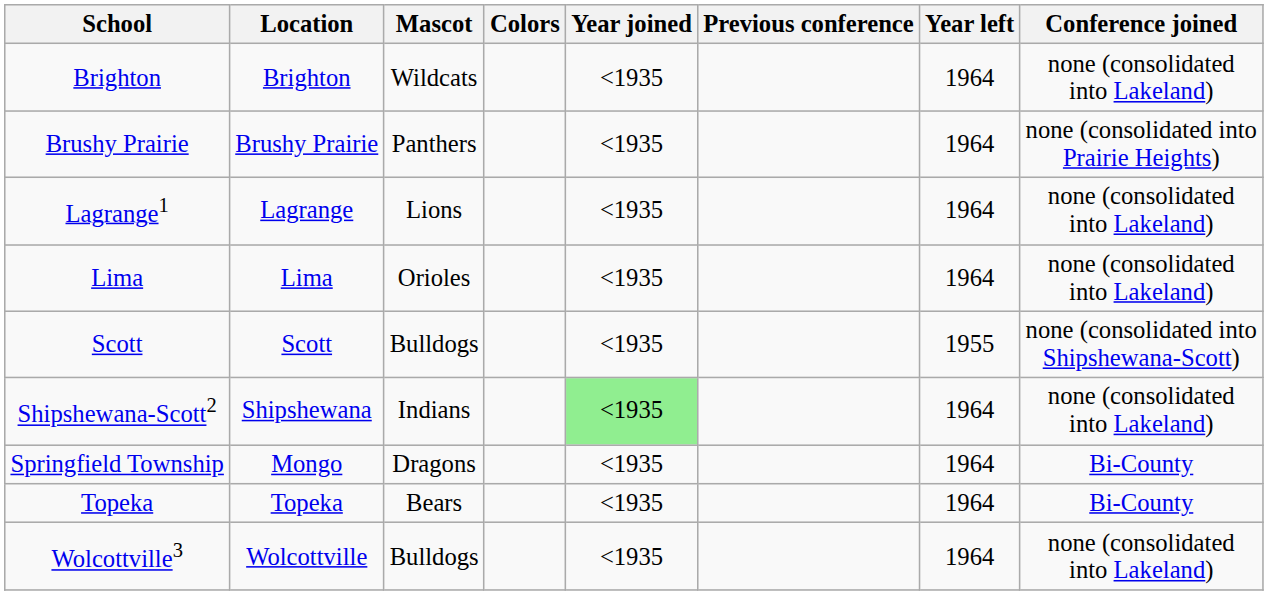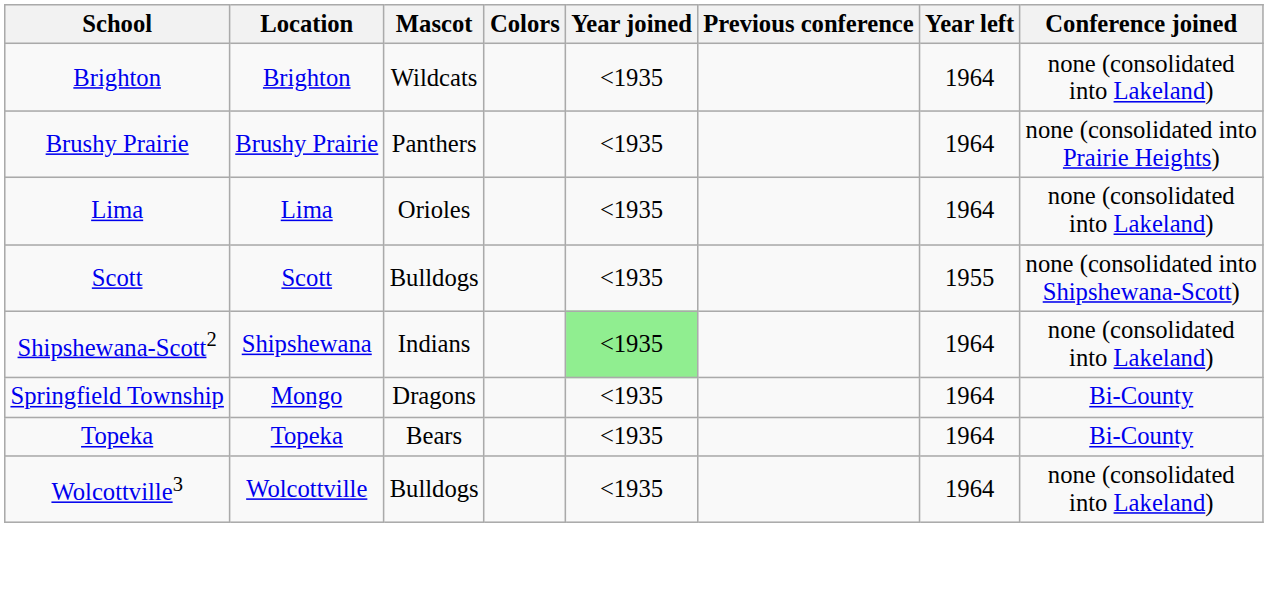 <table class="wikitable" style="text-align:center;">
 <tr>
 <th>School</th>
 <th>Location</th>
 <th>Mascot</th>
 <th>Colors</th>
 <th>Year joined</th>
 <th>Previous conference</th>
 <th>Year left</th>
 <th>Conference joined</th>
 </tr>
 <tr>
 <td><a href='#'>Brighton</a></td>
 <td><a href='#'>Brighton</a></td>
 <td>Wildcats</td>
 <td> </td>
 <td><1935</td>
 <td></td>
 <td>1964</td>
 <td>none (consolidated<br>into <a href='#'>Lakeland</a>)</td>
 </tr>
 <tr>
 <td><a href='#'>Brushy Prairie</a></td>
 <td><a href='#'>Brushy Prairie</a></td>
 <td>Panthers</td>
 <td> </td>
 <td><1935</td>
 <td></td>
 <td>1964</td>
 <td>none (consolidated into<br><a href='#'>Prairie Heights</a>)</td>
-</tr>
-<tr>
-<td><a href='#'>Lagrange</a><sup>1</sup></td>
-<td><a href='#'>Lagrange</a></td>
-<td>Lions</td>
-<td> </td>
-<td><1935</td>
-<td></td>
-<td>1964</td>
-<td>none (consolidated<br>into <a href='#'>Lakeland</a>)</td>
 </tr>
 <tr>
 <td><a href='#'>Lima</a></td>
 <td><a href='#'>Lima</a></td>
 <td>Orioles</td>
 <td> </td>
 <td><1935</td>
 <td></td>
 <td>1964</td>
 <td>none (consolidated<br>into <a href='#'>Lakeland</a>)</td>
 </tr>
 <tr>
 <td><a href='#'>Scott</a></td>
 <td><a href='#'>Scott</a></td>
 <td>Bulldogs</td>
 <td> </td>
 <td><1935</td>
 <td></td>
 <td>1955</td>
 <td>none (consolidated into<br><a href='#'>Shipshewana-Scott</a>)</td>
 </tr>
 <tr>
 <td><a href='#'>Shipshewana-Scott</a><sup>2</sup></td>
 <td><a href='#'>Shipshewana</a></td>
 <td>Indians</td>
 <td>  </td>
 <td style="background: lightgreen;"><1935</td>
 <td></td>
 <td>1964</td>
 <td>none (consolidated<br>into <a href='#'>Lakeland</a>)</td>
 </tr>
 <tr>
 <td><a href='#'>Springfield Township</a></td>
 <td><a href='#'>Mongo</a></td>
 <td>Dragons</td>
 <td> </td>
 <td><1935</td>
 <td></td>
 <td>1964</td>
 <td><a href='#'>Bi-County</a></td>
 </tr>
 <tr>
 <td><a href='#'>Topeka</a></td>
 <td><a href='#'>Topeka</a></td>
 <td>Bears</td>
 <td> </td>
 <td><1935</td>
 <td></td>
 <td>1964</td>
 <td><a href='#'>Bi-County</a></td>
 </tr>
 <tr>
 <td><a href='#'>Wolcottville</a><sup>3</sup></td>
 <td><a href='#'>Wolcottville</a></td>
 <td>Bulldogs</td>
 <td> </td>
 <td><1935</td>
 <td></td>
 <td>1964</td>
 <td>none (consolidated<br>into <a href='#'>Lakeland</a>)</td>
 </tr>
 </table>
